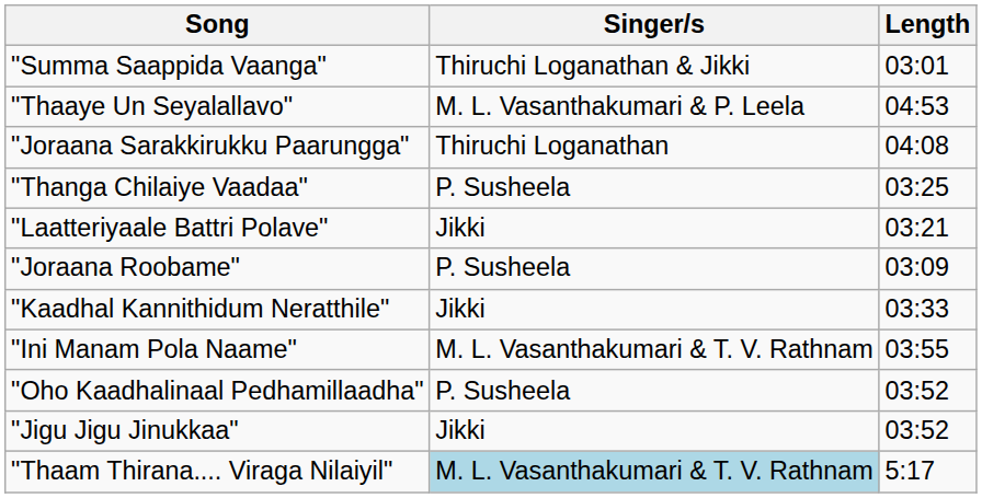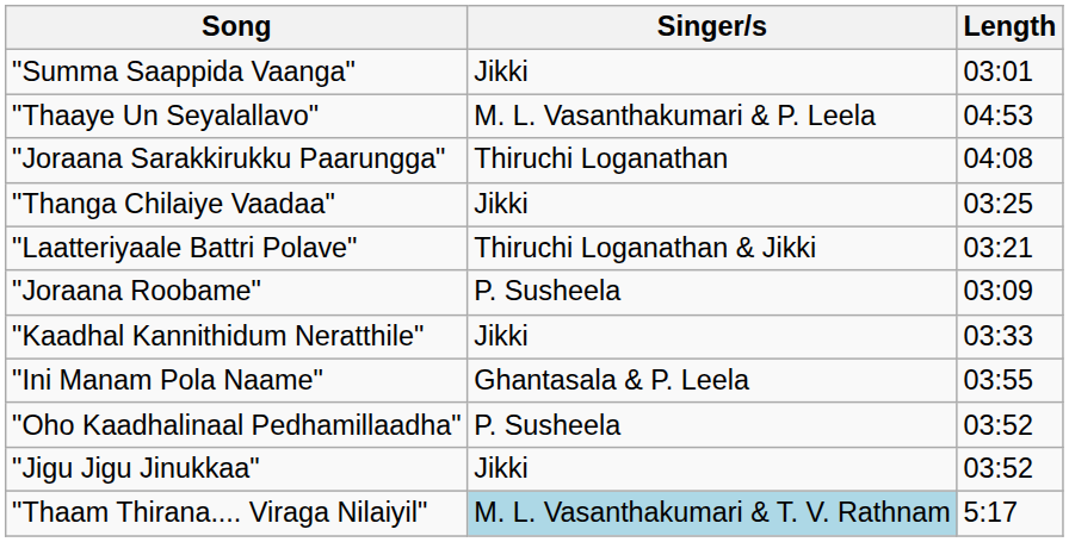 <table class="wikitable">
 <tr>
 <th>Song</th>
 <th>Singer/s</th>
 <th>Length</th>
 </tr>
 <tr>
 <td>"Summa Saappida Vaanga"</td>
-<td>Thiruchi Loganathan & Jikki</td>
+<td>Jikki</td>
 <td>03:01</td>
 </tr>
 <tr>
 <td>"Thaaye Un Seyalallavo"</td>
 <td>M. L. Vasanthakumari & P. Leela</td>
 <td>04:53</td>
 </tr>
 <tr>
 <td>"Joraana Sarakkirukku Paarungga"</td>
 <td>Thiruchi Loganathan</td>
 <td>04:08</td>
 </tr>
 <tr>
 <td>"Thanga Chilaiye Vaadaa"</td>
-<td>P. Susheela</td>
+<td>Jikki</td>
 <td>03:25</td>
 </tr>
 <tr>
 <td>"Laatteriyaale Battri Polave"</td>
-<td>Jikki</td>
+<td>Thiruchi Loganathan & Jikki</td>
 <td>03:21</td>
 </tr>
 <tr>
 <td>"Joraana Roobame"</td>
 <td>P. Susheela</td>
 <td>03:09</td>
 </tr>
 <tr>
 <td>"Kaadhal Kannithidum Neratthile"</td>
 <td>Jikki</td>
 <td>03:33</td>
 </tr>
 <tr>
 <td>"Ini Manam Pola Naame"</td>
-<td>M. L. Vasanthakumari & T. V. Rathnam</td>
+<td>Ghantasala & P. Leela</td>
 <td>03:55</td>
 </tr>
 <tr>
 <td>"Oho Kaadhalinaal Pedhamillaadha"</td>
 <td>P. Susheela</td>
 <td>03:52</td>
 </tr>
 <tr>
 <td>"Jigu Jigu Jinukkaa"</td>
 <td>Jikki</td>
 <td>03:52</td>
 </tr>
 <tr>
 <td>"Thaam Thirana.... Viraga Nilaiyil"</td>
 <td style="background: lightblue;">M. L. Vasanthakumari & T. V. Rathnam</td>
 <td>5:17</td>
 </tr>
 </table>
